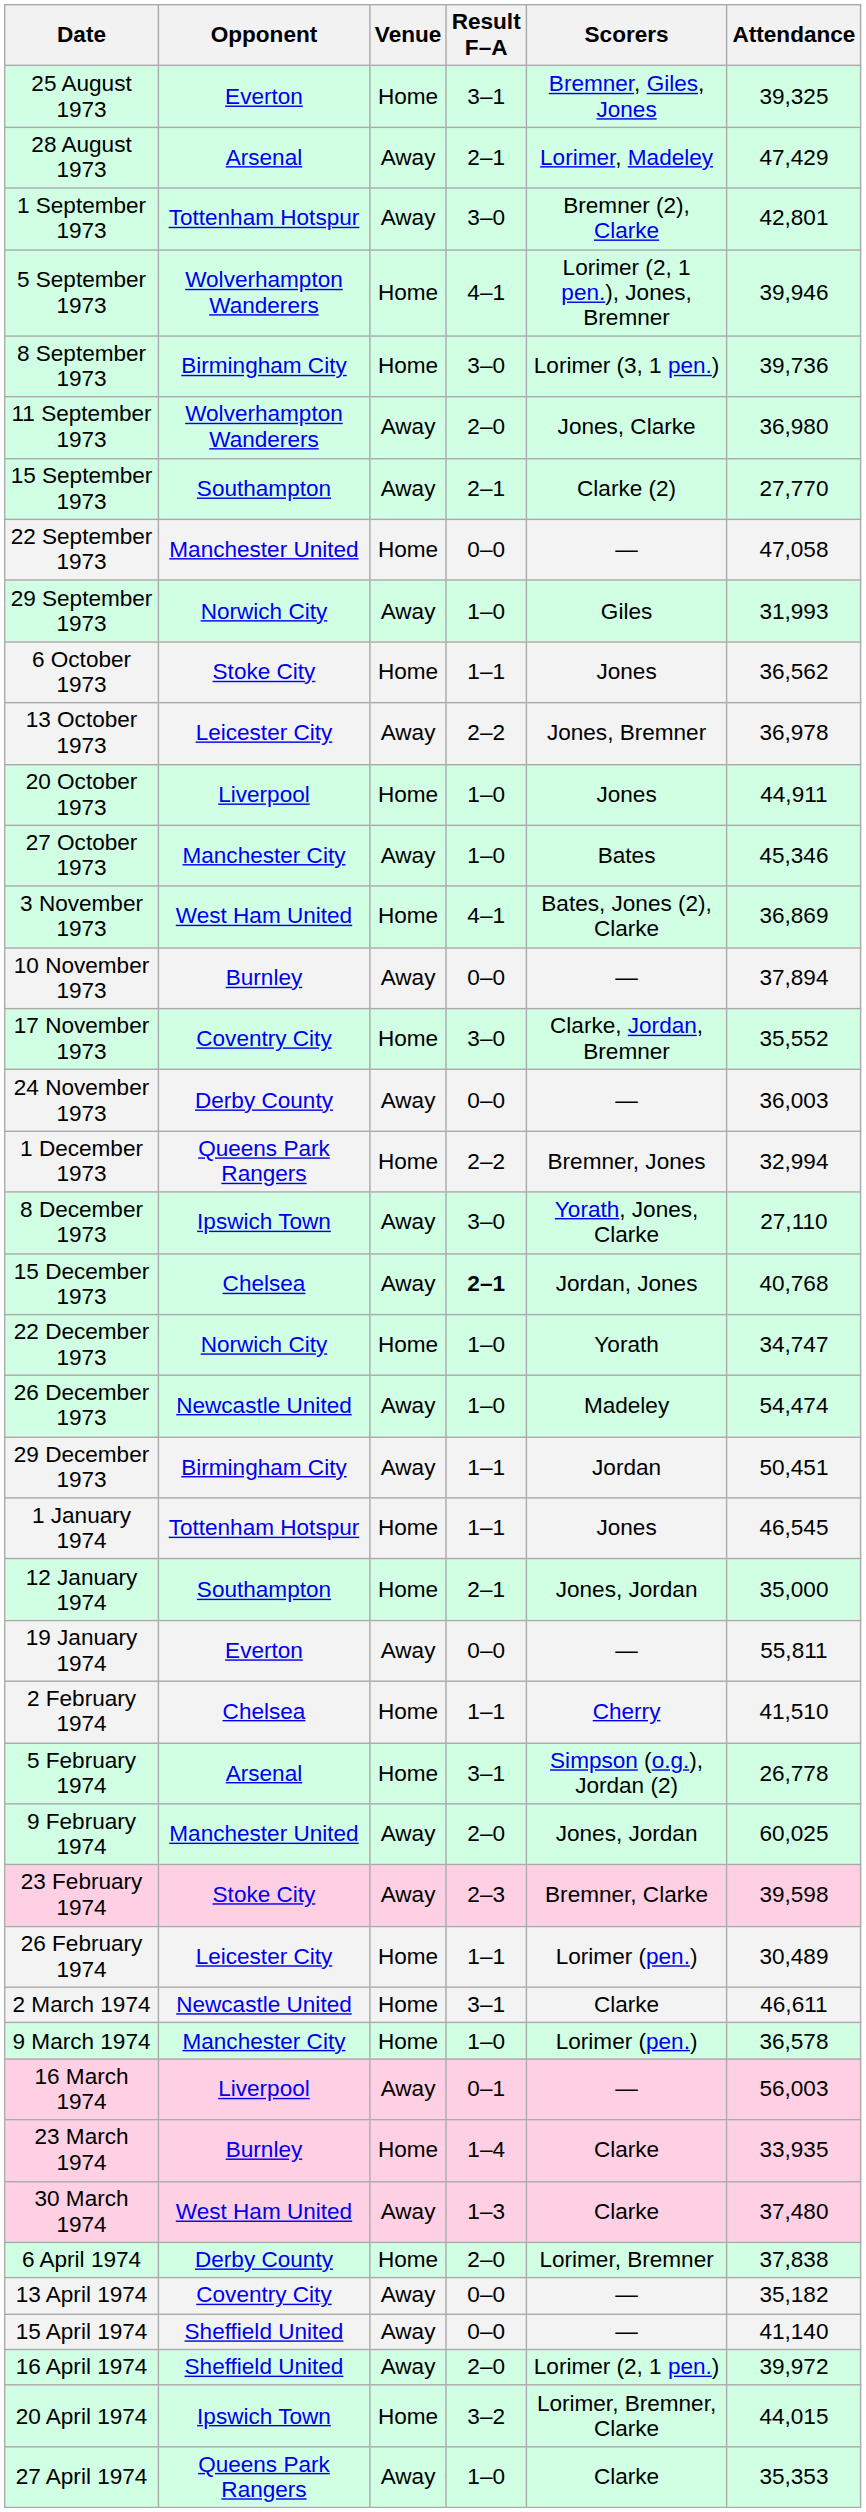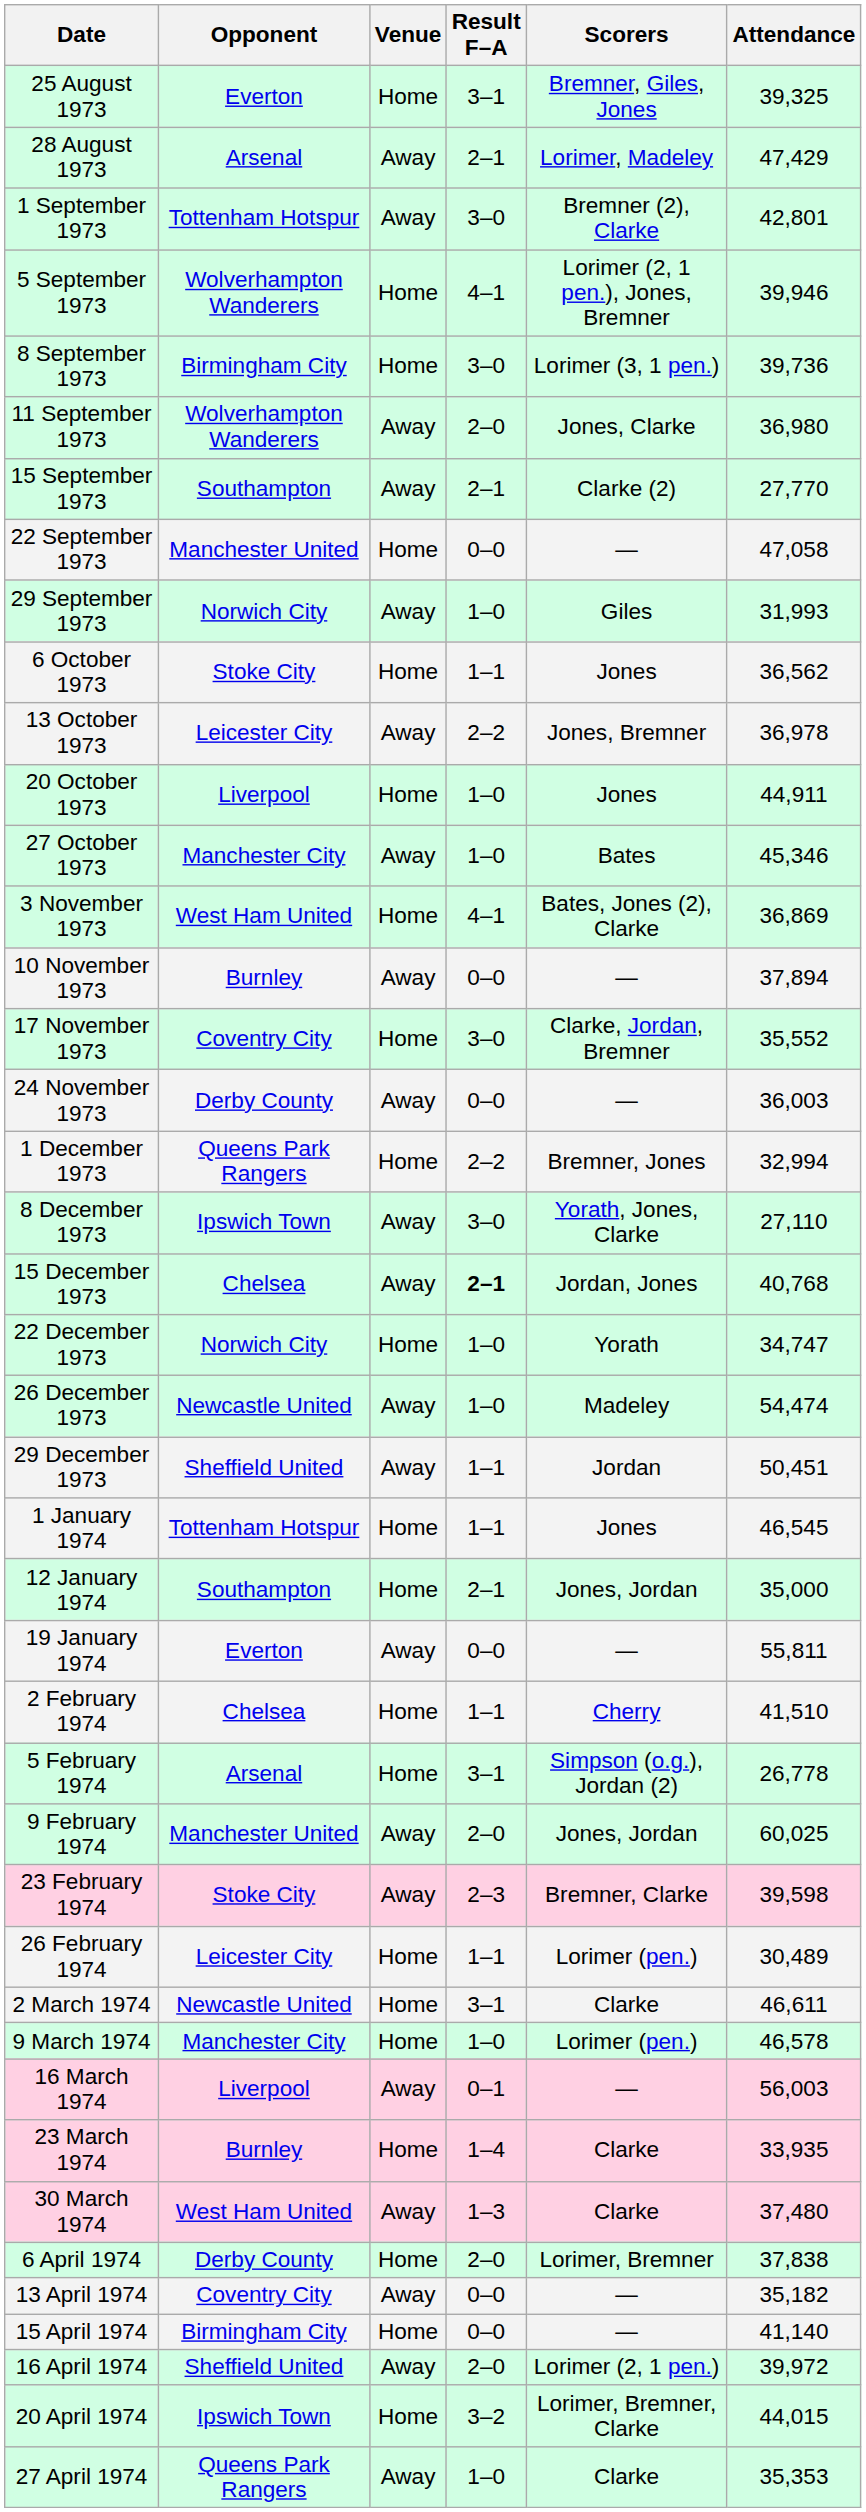 <table class="wikitable sortable" style="text-align:center;">
 <tr>
 <th>Date</th>
 <th>Opponent</th>
 <th>Venue</th>
 <th>Result<br>F–A</th>
 <th class=unsortable>Scorers</th>
 <th>Attendance</th>
 </tr>
 <tr style="background-color: #d0ffe3;">
 <td>25 August 1973</td>
 <td><a href='#'>Everton</a></td>
 <td>Home</td>
 <td>3–1</td>
 <td><a href='#'>Bremner</a>, <a href='#'>Giles</a>, <a href='#'>Jones</a></td>
 <td>39,325</td>
 </tr>
 <tr style="background-color: #d0ffe3;">
 <td>28 August 1973</td>
 <td><a href='#'>Arsenal</a></td>
 <td>Away</td>
 <td>2–1</td>
 <td><a href='#'>Lorimer</a>, <a href='#'>Madeley</a></td>
 <td>47,429</td>
 </tr>
 <tr style="background-color: #d0ffe3;">
 <td>1 September 1973</td>
 <td><a href='#'>Tottenham Hotspur</a></td>
 <td>Away</td>
 <td>3–0</td>
 <td>Bremner (2), <a href='#'>Clarke</a></td>
 <td>42,801</td>
 </tr>
 <tr style="background-color: #d0ffe3;">
 <td>5 September 1973</td>
 <td><a href='#'>Wolverhampton Wanderers</a></td>
 <td>Home</td>
 <td>4–1</td>
 <td>Lorimer (2, 1 <a href='#'>pen.</a>), Jones, Bremner</td>
 <td>39,946</td>
 </tr>
 <tr style="background-color: #d0ffe3;">
 <td>8 September 1973</td>
 <td><a href='#'>Birmingham City</a></td>
 <td>Home</td>
 <td>3–0</td>
 <td>Lorimer (3, 1 <a href='#'>pen.</a>)</td>
 <td>39,736</td>
 </tr>
 <tr style="background-color: #d0ffe3;">
 <td>11 September 1973</td>
 <td><a href='#'>Wolverhampton Wanderers</a></td>
 <td>Away</td>
 <td>2–0</td>
 <td>Jones, Clarke</td>
 <td>36,980</td>
 </tr>
 <tr style="background-color: #d0ffe3;">
 <td>15 September 1973</td>
 <td><a href='#'>Southampton</a></td>
 <td>Away</td>
 <td>2–1</td>
 <td>Clarke (2)</td>
 <td>27,770</td>
 </tr>
 <tr style="background-color: #f3f3f3;">
 <td>22 September 1973</td>
 <td><a href='#'>Manchester United</a></td>
 <td>Home</td>
 <td>0–0</td>
 <td>—</td>
 <td>47,058</td>
 </tr>
 <tr style="background-color: #d0ffe3;">
 <td>29 September 1973</td>
 <td><a href='#'>Norwich City</a></td>
 <td>Away</td>
 <td>1–0</td>
 <td>Giles</td>
 <td>31,993</td>
 </tr>
 <tr style="background-color: #f3f3f3;">
 <td>6 October 1973</td>
 <td><a href='#'>Stoke City</a></td>
 <td>Home</td>
 <td>1–1</td>
 <td>Jones</td>
 <td>36,562</td>
 </tr>
 <tr style="background-color: #f3f3f3;">
 <td>13 October 1973</td>
 <td><a href='#'>Leicester City</a></td>
 <td>Away</td>
 <td>2–2</td>
 <td>Jones, Bremner</td>
 <td>36,978</td>
 </tr>
 <tr style="background-color: #d0ffe3;">
 <td>20 October 1973</td>
 <td><a href='#'>Liverpool</a></td>
 <td>Home</td>
 <td>1–0</td>
 <td>Jones</td>
 <td>44,911</td>
 </tr>
 <tr style="background-color: #d0ffe3;">
 <td>27 October 1973</td>
 <td><a href='#'>Manchester City</a></td>
 <td>Away</td>
 <td>1–0</td>
 <td>Bates</td>
 <td>45,346</td>
 </tr>
 <tr style="background-color: #d0ffe3;">
 <td>3 November 1973</td>
 <td><a href='#'>West Ham United</a></td>
 <td>Home</td>
 <td>4–1</td>
 <td>Bates, Jones (2), Clarke</td>
 <td>36,869</td>
 </tr>
 <tr style="background-color: #f3f3f3;">
 <td>10 November 1973</td>
 <td><a href='#'>Burnley</a></td>
 <td>Away</td>
 <td>0–0</td>
 <td>—</td>
 <td>37,894</td>
 </tr>
 <tr style="background-color: #d0ffe3;">
 <td>17 November 1973</td>
 <td><a href='#'>Coventry City</a></td>
 <td>Home</td>
 <td>3–0</td>
 <td>Clarke, <a href='#'>Jordan</a>, Bremner</td>
 <td>35,552</td>
 </tr>
 <tr style="background-color: #f3f3f3;">
 <td>24 November 1973</td>
 <td><a href='#'>Derby County</a></td>
 <td>Away</td>
 <td>0–0</td>
 <td>—</td>
 <td>36,003</td>
 </tr>
 <tr style="background-color: #f3f3f3;">
 <td>1 December 1973</td>
 <td><a href='#'>Queens Park Rangers</a></td>
 <td>Home</td>
 <td>2–2</td>
 <td>Bremner, Jones</td>
 <td>32,994</td>
 </tr>
 <tr style="background-color: #d0ffe3;">
 <td>8 December 1973</td>
 <td><a href='#'>Ipswich Town</a></td>
 <td>Away</td>
 <td>3–0</td>
 <td><a href='#'>Yorath</a>, Jones, Clarke</td>
 <td>27,110</td>
 </tr>
 <tr style="background-color: #d0ffe3;">
 <td>15 December 1973</td>
 <td><a href='#'>Chelsea</a></td>
 <td>Away</td>
 <td><strong>2–1</strong></td>
 <td>Jordan, Jones</td>
 <td>40,768</td>
 </tr>
 <tr style="background-color: #d0ffe3;">
 <td>22 December 1973</td>
 <td><a href='#'>Norwich City</a></td>
 <td>Home</td>
 <td>1–0</td>
 <td>Yorath</td>
 <td>34,747</td>
 </tr>
 <tr style="background-color: #d0ffe3;">
 <td>26 December 1973</td>
 <td><a href='#'>Newcastle United</a></td>
 <td>Away</td>
 <td>1–0</td>
 <td>Madeley</td>
 <td>54,474</td>
 </tr>
 <tr style="background-color: #f3f3f3;">
 <td>29 December 1973</td>
-<td><a href='#'>Birmingham City</a></td>
+<td><a href='#'>Sheffield United</a></td>
 <td>Away</td>
 <td>1–1</td>
 <td>Jordan</td>
 <td>50,451</td>
 </tr>
 <tr style="background-color: #f3f3f3;">
 <td>1 January 1974</td>
 <td><a href='#'>Tottenham Hotspur</a></td>
 <td>Home</td>
 <td>1–1</td>
 <td>Jones</td>
 <td>46,545</td>
 </tr>
 <tr style="background-color: #d0ffe3;">
 <td>12 January 1974</td>
 <td><a href='#'>Southampton</a></td>
 <td>Home</td>
 <td>2–1</td>
 <td>Jones, Jordan</td>
 <td>35,000</td>
 </tr>
 <tr style="background-color: #f3f3f3;">
 <td>19 January 1974</td>
 <td><a href='#'>Everton</a></td>
 <td>Away</td>
 <td>0–0</td>
 <td>—</td>
 <td>55,811</td>
 </tr>
 <tr style="background-color: #f3f3f3;">
 <td>2 February 1974</td>
 <td><a href='#'>Chelsea</a></td>
 <td>Home</td>
 <td>1–1</td>
 <td><a href='#'>Cherry</a></td>
 <td>41,510</td>
 </tr>
 <tr style="background-color: #d0ffe3;">
 <td>5 February 1974</td>
 <td><a href='#'>Arsenal</a></td>
 <td>Home</td>
 <td>3–1</td>
 <td><a href='#'>Simpson</a> (<a href='#'>o.g.</a>), Jordan (2)</td>
 <td>26,778</td>
 </tr>
 <tr style="background-color: #d0ffe3;">
 <td>9 February 1974</td>
 <td><a href='#'>Manchester United</a></td>
 <td>Away</td>
 <td>2–0</td>
 <td>Jones, Jordan</td>
 <td>60,025</td>
 </tr>
 <tr style="background-color: #ffd0e3;">
 <td>23 February 1974</td>
 <td><a href='#'>Stoke City</a></td>
 <td>Away</td>
 <td>2–3</td>
 <td>Bremner, Clarke</td>
 <td>39,598</td>
 </tr>
 <tr style="background-color: #f3f3f3;">
 <td>26 February 1974</td>
 <td><a href='#'>Leicester City</a></td>
 <td>Home</td>
 <td>1–1</td>
 <td>Lorimer (<a href='#'>pen.</a>)</td>
 <td>30,489</td>
 </tr>
 <tr style="background-color: #f3f3f3;">
 <td>2 March 1974</td>
 <td><a href='#'>Newcastle United</a></td>
 <td>Home</td>
 <td>3–1</td>
 <td>Clarke</td>
 <td>46,611</td>
 </tr>
 <tr style="background-color: #d0ffe3;">
 <td>9 March 1974</td>
 <td><a href='#'>Manchester City</a></td>
 <td>Home</td>
 <td>1–0</td>
 <td>Lorimer (<a href='#'>pen.</a>)</td>
-<td>36,578</td>
+<td>46,578</td>
 </tr>
 <tr style="background-color: #ffd0e3;">
 <td>16 March 1974</td>
 <td><a href='#'>Liverpool</a></td>
 <td>Away</td>
 <td>0–1</td>
 <td>—</td>
 <td>56,003</td>
 </tr>
 <tr style="background-color: #ffd0e3;">
 <td>23 March 1974</td>
 <td><a href='#'>Burnley</a></td>
 <td>Home</td>
 <td>1–4</td>
 <td>Clarke</td>
 <td>33,935</td>
 </tr>
 <tr style="background-color: #ffd0e3;">
 <td>30 March 1974</td>
 <td><a href='#'>West Ham United</a></td>
 <td>Away</td>
 <td>1–3</td>
 <td>Clarke</td>
 <td>37,480</td>
 </tr>
 <tr style="background-color: #d0ffe3;">
 <td>6 April 1974</td>
 <td><a href='#'>Derby County</a></td>
 <td>Home</td>
 <td>2–0</td>
 <td>Lorimer, Bremner</td>
 <td>37,838</td>
 </tr>
 <tr style="background-color: #f3f3f3;">
 <td>13 April 1974</td>
 <td><a href='#'>Coventry City</a></td>
 <td>Away</td>
 <td>0–0</td>
 <td>—</td>
 <td>35,182</td>
 </tr>
 <tr style="background-color: #f3f3f3;">
 <td>15 April 1974</td>
-<td><a href='#'>Sheffield United</a></td>
-<td>Away</td>
+<td><a href='#'>Birmingham City</a></td>
+<td>Home</td>
 <td>0–0</td>
 <td>—</td>
 <td>41,140</td>
 </tr>
 <tr style="background-color: #d0ffe3;">
 <td>16 April 1974</td>
 <td><a href='#'>Sheffield United</a></td>
 <td>Away</td>
 <td>2–0</td>
 <td>Lorimer (2, 1 <a href='#'>pen.</a>)</td>
 <td>39,972</td>
 </tr>
 <tr style="background-color: #d0ffe3;">
 <td>20 April 1974</td>
 <td><a href='#'>Ipswich Town</a></td>
 <td>Home</td>
 <td>3–2</td>
 <td>Lorimer, Bremner, Clarke</td>
 <td>44,015</td>
 </tr>
 <tr style="background-color: #d0ffe3;">
 <td>27 April 1974</td>
 <td><a href='#'>Queens Park Rangers</a></td>
 <td>Away</td>
 <td>1–0</td>
 <td>Clarke</td>
 <td>35,353</td>
 </tr>
 </table>
